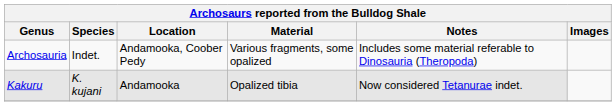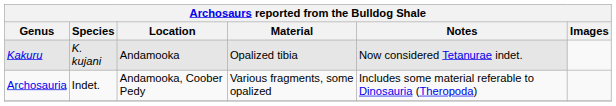 <table class="wikitable sortable" align="center">
 <tr>
 <th colspan="6" align="center"><strong><a href='#'>Archosaurs</a> reported from the Bulldog Shale</strong></th>
 </tr>
 <tr>
 <th>Genus</th>
 <th>Species</th>
 <th>Location</th>
 <th>Material</th>
 <th>Notes</th>
 <th>Images</th>
 </tr>
 <tr>
+<td style="background:#E6E6E6;"><em><a href='#'>Kakuru</a></em></td>
+<td style="background:#E6E6E6;"><em>K. kujani</em></td>
+<td style="background:#E6E6E6;">Andamooka</td>
+<td style="background:#E6E6E6;">Opalized tibia</td>
+<td style="background:#E6E6E6;">Now considered <a href='#'>Tetanurae</a> indet.</td>
+<td></td>
+</tr>
+<tr>
 <td><a href='#'>Archosauria</a></td>
 <td>Indet.</td>
 <td>Andamooka, Coober Pedy</td>
 <td>Various fragments, some opalized</td>
 <td>Includes some material referable to <a href='#'>Dinosauria</a> (<a href='#'>Theropoda</a>)</td>
 <td></td>
 </tr>
 <tr>
-<td style="background:#E6E6E6;"><em><a href='#'>Kakuru</a></em></td>
-<td style="background:#E6E6E6;"><em>K. kujani</em></td>
-<td style="background:#E6E6E6;">Andamooka</td>
-<td style="background:#E6E6E6;">Opalized tibia</td>
-<td style="background:#E6E6E6;">Now considered <a href='#'>Tetanurae</a> indet.</td>
-<td></td>
-</tr>
-<tr>
 </tr>
 </table>
